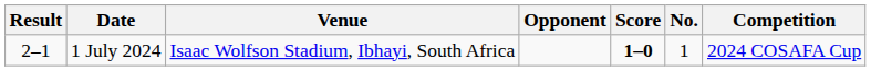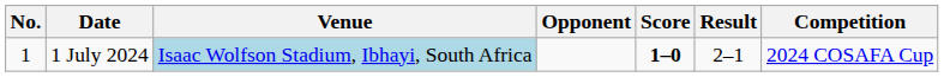 <table class="wikitable">
 <tr>
-<th>Result</th>
+<th>No.</th>
 <th>Date</th>
 <th>Venue</th>
 <th>Opponent</th>
 <th>Score</th>
-<th>No.</th>
+<th>Result</th>
 <th>Competition</th>
 </tr>
 <tr>
-<td align=center>2–1</td>
+<td align=center>1</td>
 <td align=center>1 July 2024</td>
-<td align=center><a href='#'>Isaac Wolfson Stadium</a>, <a href='#'>Ibhayi</a>, South Africa</td>
+<td align=center style="background: lightblue;"><a href='#'>Isaac Wolfson Stadium</a>, <a href='#'>Ibhayi</a>, South Africa</td>
 <td></td>
 <td align=center><strong>1–0</strong></td>
-<td align=center>1</td>
+<td align=center>2–1</td>
 <td><a href='#'>2024 COSAFA Cup</a></td>
 </tr>
 </table>
